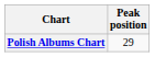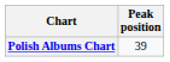 <table class="wikitable sortable plainrowheaders" style="text-align:center">
 <tr>
 <th scope="col">Chart</th>
 <th scope="col">Peak<br>position</th>
 </tr>
 <tr>
 <th scope="row"><a href='#'>Polish Albums Chart</a></th>
-<td>29</td>
+<td>39</td>
 </tr>
 </table>
